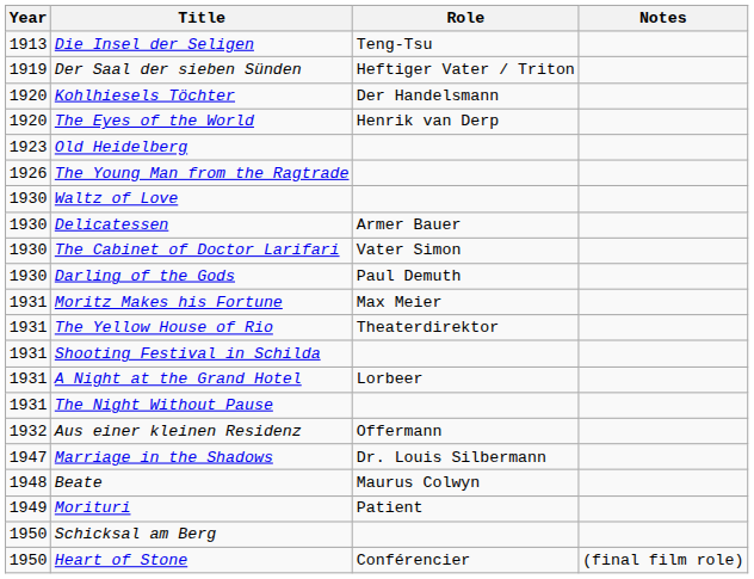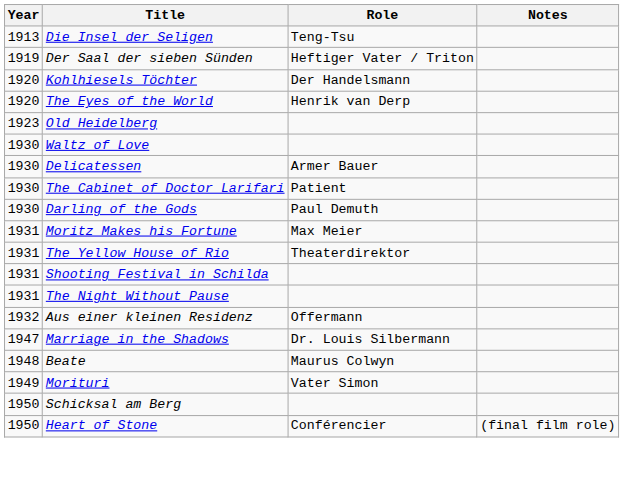 <table class="wikitable">
 <tr>
 <th>Year</th>
 <th>Title</th>
 <th>Role</th>
 <th>Notes</th>
 </tr>
 <tr>
 <td>1913</td>
 <td><em><a href='#'>Die Insel der Seligen</a></em></td>
 <td>Teng-Tsu</td>
 <td></td>
 </tr>
 <tr>
 <td>1919</td>
 <td><em>Der Saal der sieben Sünden</em></td>
 <td>Heftiger Vater / Triton</td>
 <td></td>
 </tr>
 <tr>
 <td>1920</td>
 <td><em><a href='#'>Kohlhiesels Töchter</a></em></td>
 <td>Der Handelsmann</td>
 <td></td>
 </tr>
 <tr>
 <td>1920</td>
 <td><em><a href='#'>The Eyes of the World</a></em></td>
 <td>Henrik van Derp</td>
 <td></td>
 </tr>
 <tr>
 <td>1923</td>
 <td><em><a href='#'>Old Heidelberg</a></em></td>
 <td></td>
 <td></td>
 </tr>
 <tr>
-<td>1926</td>
-<td><em><a href='#'>The Young Man from the Ragtrade</a></em></td>
-<td></td>
-<td></td>
-</tr>
-<tr>
 <td>1930</td>
 <td><em><a href='#'>Waltz of Love</a></em></td>
 <td></td>
 <td></td>
 </tr>
 <tr>
 <td>1930</td>
 <td><em><a href='#'>Delicatessen</a></em></td>
 <td>Armer Bauer</td>
 <td></td>
 </tr>
 <tr>
 <td>1930</td>
 <td><em><a href='#'>The Cabinet of Doctor Larifari</a></em></td>
-<td>Vater Simon</td>
+<td>Patient</td>
 <td></td>
 </tr>
 <tr>
 <td>1930</td>
 <td><em><a href='#'>Darling of the Gods</a></em></td>
 <td>Paul Demuth</td>
 <td></td>
 </tr>
 <tr>
 <td>1931</td>
 <td><em><a href='#'>Moritz Makes his Fortune</a></em></td>
 <td>Max Meier</td>
 <td></td>
 </tr>
 <tr>
 <td>1931</td>
 <td><em><a href='#'>The Yellow House of Rio</a></em></td>
 <td>Theaterdirektor</td>
 <td></td>
 </tr>
 <tr>
 <td>1931</td>
 <td><em><a href='#'>Shooting Festival in Schilda</a></em></td>
 <td></td>
-<td></td>
-</tr>
-<tr>
-<td>1931</td>
-<td><em><a href='#'>A Night at the Grand Hotel</a></em></td>
-<td>Lorbeer</td>
 <td></td>
 </tr>
 <tr>
 <td>1931</td>
 <td><em><a href='#'>The Night Without Pause</a></em></td>
 <td></td>
 <td></td>
 </tr>
 <tr>
 <td>1932</td>
 <td><em>Aus einer kleinen Residenz</em></td>
 <td>Offermann</td>
 <td></td>
 </tr>
 <tr>
 <td>1947</td>
 <td><em><a href='#'>Marriage in the Shadows</a></em></td>
 <td>Dr. Louis Silbermann</td>
 <td></td>
 </tr>
 <tr>
 <td>1948</td>
 <td><em>Beate</em></td>
 <td>Maurus Colwyn</td>
 <td></td>
 </tr>
 <tr>
 <td>1949</td>
 <td><em><a href='#'>Morituri</a></em></td>
-<td>Patient</td>
+<td>Vater Simon</td>
 <td></td>
 </tr>
 <tr>
 <td>1950</td>
 <td><em>Schicksal am Berg</em></td>
 <td></td>
 <td></td>
 </tr>
 <tr>
 <td>1950</td>
 <td><em><a href='#'>Heart of Stone</a></em></td>
 <td>Conférencier</td>
 <td>(final film role)</td>
 </tr>
 </table>
